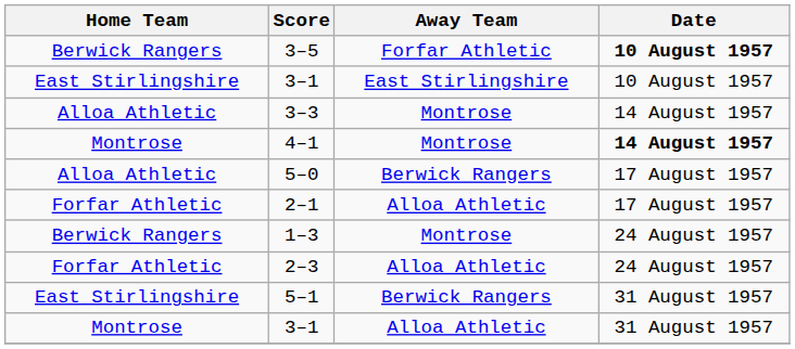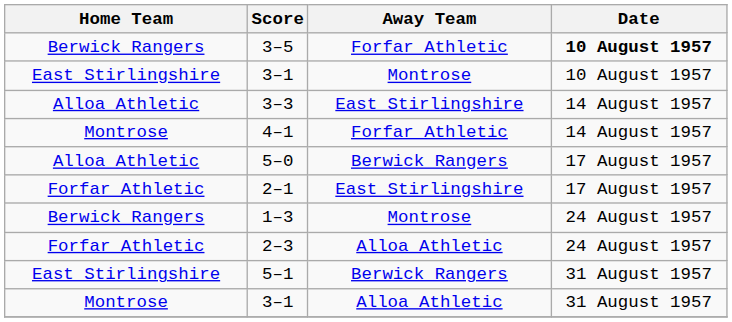 <table class="wikitable" style="text-align:center;">
 <tr>
 <th width=175>Home Team</th>
 <th width=20>Score</th>
 <th width=175>Away Team</th>
 <th width= 125>Date</th>
 </tr>
 <tr>
 <td><a href='#'>Berwick Rangers</a></td>
 <td>3–5</td>
 <td><a href='#'>Forfar Athletic</a></td>
 <td><strong>10 August 1957</strong></td>
 </tr>
 <tr>
 <td><a href='#'>East Stirlingshire</a></td>
 <td>3–1</td>
-<td><a href='#'>East Stirlingshire</a></td>
+<td><a href='#'>Montrose</a></td>
 <td>10 August 1957</td>
 </tr>
 <tr>
 <td><a href='#'>Alloa Athletic</a></td>
 <td>3–3</td>
-<td><a href='#'>Montrose</a></td>
+<td><a href='#'>East Stirlingshire</a></td>
 <td>14 August 1957</td>
 </tr>
 <tr>
 <td><a href='#'>Montrose</a></td>
 <td>4–1</td>
-<td><a href='#'>Montrose</a></td>
-<td><strong>14 August 1957</strong></td>
+<td><a href='#'>Forfar Athletic</a></td>
+<td>14 August 1957</td>
 </tr>
 <tr>
 <td><a href='#'>Alloa Athletic</a></td>
 <td>5–0</td>
 <td><a href='#'>Berwick Rangers</a></td>
 <td>17 August 1957</td>
 </tr>
 <tr>
 <td><a href='#'>Forfar Athletic</a></td>
 <td>2–1</td>
-<td><a href='#'>Alloa Athletic</a></td>
+<td><a href='#'>East Stirlingshire</a></td>
 <td>17 August 1957</td>
 </tr>
 <tr>
 <td><a href='#'>Berwick Rangers</a></td>
 <td>1–3</td>
 <td><a href='#'>Montrose</a></td>
 <td>24 August 1957</td>
 </tr>
 <tr>
 <td><a href='#'>Forfar Athletic</a></td>
 <td>2–3</td>
 <td><a href='#'>Alloa Athletic</a></td>
 <td>24 August 1957</td>
 </tr>
 <tr>
 <td><a href='#'>East Stirlingshire</a></td>
 <td>5–1</td>
 <td><a href='#'>Berwick Rangers</a></td>
 <td>31 August 1957</td>
 </tr>
 <tr>
 <td><a href='#'>Montrose</a></td>
 <td>3–1</td>
 <td><a href='#'>Alloa Athletic</a></td>
 <td>31 August 1957</td>
 </tr>
 <tr>
 </tr>
 </table>
